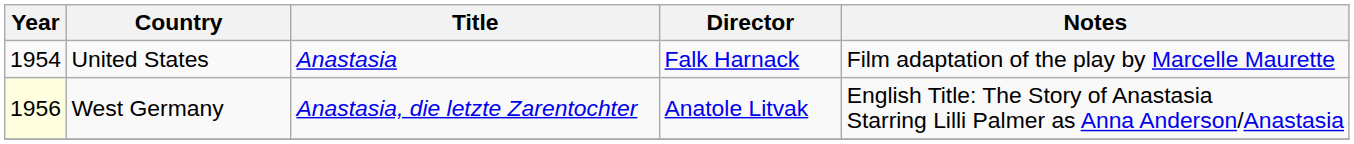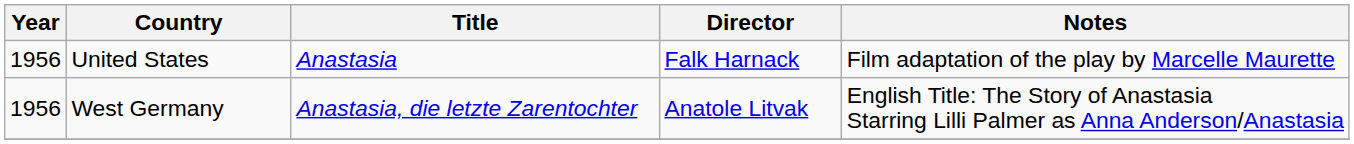 <table class="wikitable">
 <tr>
 <th width=25>Year</th>
 <th width=150>Country</th>
 <th width=250>Title</th>
 <th width=120>Director</th>
 <th>Notes</th>
 </tr>
 <tr>
-<td>1954</td>
+<td>1956</td>
 <td>United States</td>
 <td><em><a href='#'>Anastasia</a></em></td>
 <td><a href='#'>Falk Harnack</a></td>
 <td>Film adaptation of the play by <a href='#'>Marcelle Maurette</a></td>
 </tr>
 <tr>
-<td style="background: lightyellow;">1956</td>
+<td>1956</td>
 <td>West Germany</td>
 <td><em><a href='#'>Anastasia, die letzte Zarentochter</a></em></td>
 <td><a href='#'>Anatole Litvak</a></td>
 <td>English Title: The Story of Anastasia<br>Starring Lilli Palmer as <a href='#'>Anna Anderson</a>/<a href='#'>Anastasia</a></td>
 </tr>
 <tr>
 </tr>
 </table>
